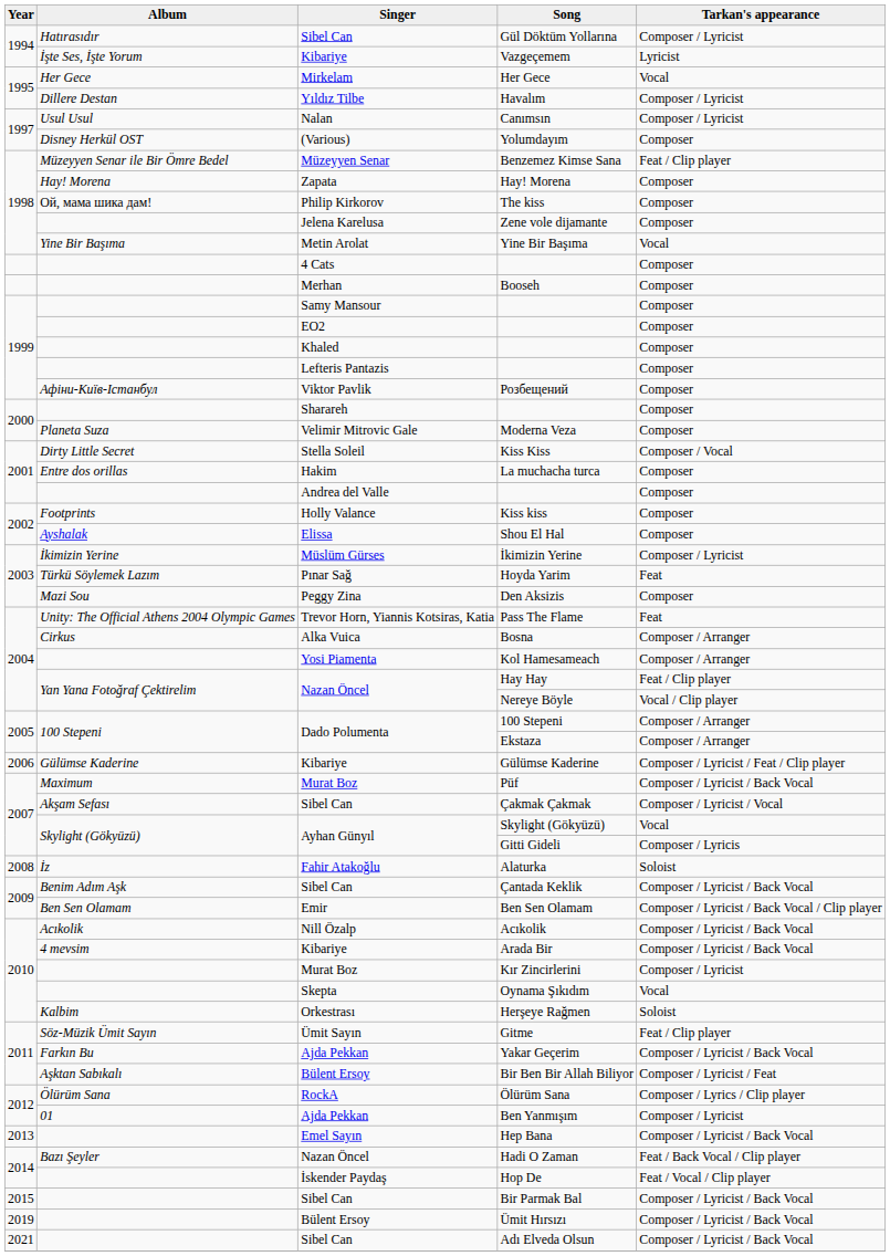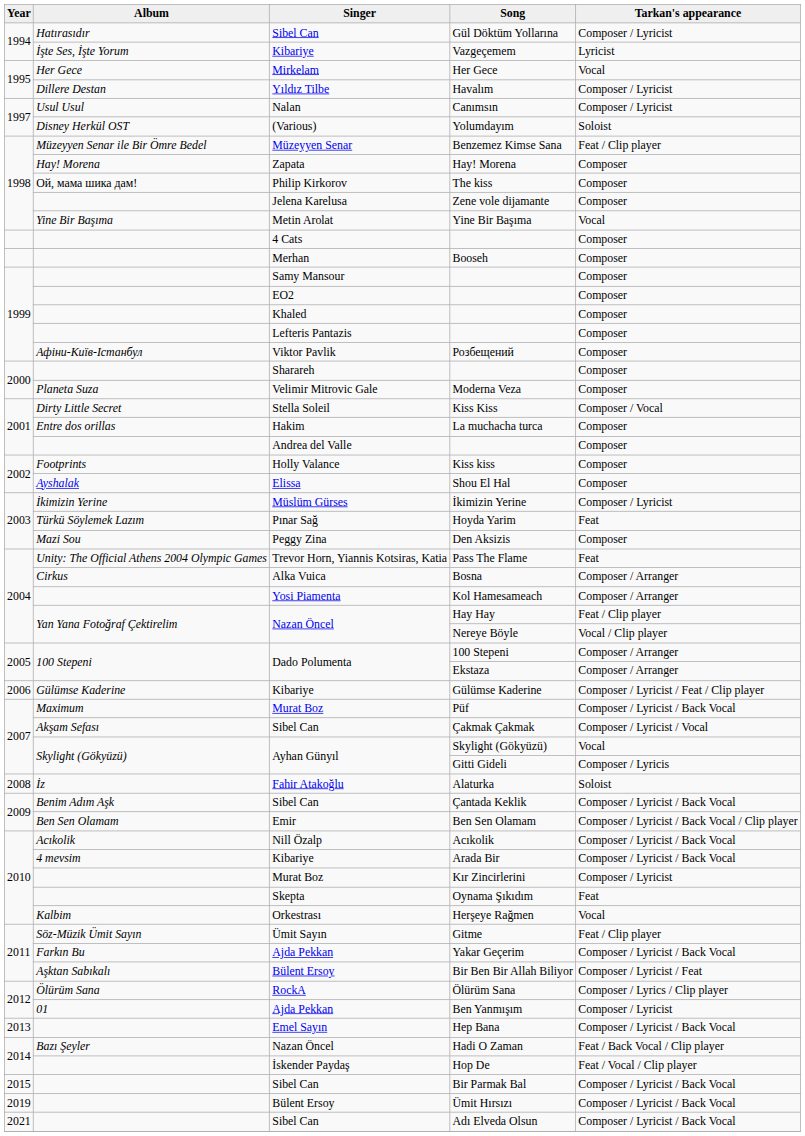 <table class="wikitable">
 <tr>
 <th style="background:#efefef;">Year</th>
 <th style="background:#efefef;">Album</th>
 <th style="background:#efefef;">Singer</th>
 <th style="background:#efefef;">Song</th>
 <th style="background:#efefef;">Tarkan's appearance</th>
 </tr>
 <tr>
 <td style="text-align:left;" rowspan="2">1994</td>
 <td><em>Hatırasıdır</em></td>
 <td><a href='#'>Sibel Can</a></td>
 <td>Gül Döktüm Yollarına</td>
 <td>Composer / Lyricist</td>
 </tr>
 <tr>
 <td><em>İşte Ses, İşte Yorum</em></td>
 <td><a href='#'>Kibariye</a></td>
 <td>Vazgeçemem</td>
 <td>Lyricist</td>
 </tr>
 <tr>
 <td style="text-align:left;" rowspan="2">1995</td>
 <td><em>Her Gece</em></td>
 <td><a href='#'>Mirkelam</a></td>
 <td>Her Gece</td>
 <td>Vocal</td>
 </tr>
 <tr>
 <td><em>Dillere Destan</em></td>
 <td><a href='#'>Yıldız Tilbe</a></td>
 <td>Havalım</td>
 <td>Composer / Lyricist</td>
 </tr>
 <tr>
 <td style="text-align:left;" rowspan="2">1997</td>
 <td><em>Usul Usul</em></td>
 <td>Nalan</td>
 <td>Canımsın</td>
 <td>Composer / Lyricist</td>
 </tr>
 <tr>
 <td><em>Disney Herkül OST</em></td>
 <td>(Various)</td>
 <td>Yolumdayım</td>
-<td>Composer</td>
+<td>Soloist</td>
 </tr>
 <tr>
 <td style="text-align:left;" rowspan="5">1998</td>
 <td><em>Müzeyyen Senar ile Bir Ömre Bedel</em></td>
 <td><a href='#'>Müzeyyen Senar</a></td>
 <td>Benzemez Kimse Sana</td>
 <td>Feat / Clip player</td>
 </tr>
 <tr>
 <td><em>Hay! Morena</em></td>
 <td>Zapata</td>
 <td>Hay! Morena</td>
 <td>Composer</td>
 </tr>
 <tr>
 <td>Ой, мама шика дам!</td>
 <td>Philip Kirkorov</td>
 <td>The kiss</td>
 <td>Composer</td>
 </tr>
 <tr>
 <td></td>
 <td>Jelena Karelusa</td>
 <td>Zene vole dijamante</td>
 <td>Composer</td>
 </tr>
 <tr>
 <td><em>Yine Bir Başıma</em></td>
 <td>Metin Arolat</td>
 <td>Yine Bir Başıma</td>
 <td>Vocal</td>
 </tr>
 <tr>
 <td></td>
 <td></td>
 <td>4 Cats</td>
 <td></td>
 <td>Composer</td>
 </tr>
 <tr>
 <td></td>
 <td></td>
 <td>Merhan</td>
 <td>Booseh</td>
 <td>Composer</td>
 </tr>
 <tr>
 <td style="text-align:left;" rowspan="5">1999</td>
 <td></td>
 <td>Samy Mansour</td>
 <td></td>
 <td>Composer</td>
 </tr>
 <tr>
 <td></td>
 <td>EO2</td>
 <td></td>
 <td>Composer</td>
 </tr>
 <tr>
 <td></td>
 <td>Khaled</td>
 <td></td>
 <td>Composer</td>
 </tr>
 <tr>
 <td></td>
 <td>Lefteris Pantazis</td>
 <td></td>
 <td>Composer</td>
 </tr>
 <tr>
 <td><em>Афіни-Київ-Істанбул</em></td>
 <td>Viktor Pavlik</td>
 <td>Розбещений</td>
 <td>Composer</td>
 </tr>
 <tr>
 <td style="text-align:left;" rowspan="2">2000</td>
 <td></td>
 <td>Sharareh</td>
 <td></td>
 <td>Composer</td>
 </tr>
 <tr>
 <td><em>Planeta Suza</em></td>
 <td>Velimir Mitrovic Gale</td>
 <td>Moderna Veza</td>
 <td>Composer</td>
 </tr>
 <tr>
 <td style="text-align:left;" rowspan="3">2001</td>
 <td><em>Dirty Little Secret</em></td>
 <td>Stella Soleil</td>
 <td>Kiss Kiss</td>
 <td>Composer / Vocal</td>
 </tr>
 <tr>
 <td><em>Entre dos orillas</em></td>
 <td>Hakim</td>
 <td>La muchacha turca</td>
 <td>Composer</td>
 </tr>
 <tr>
 <td></td>
 <td>Andrea del Valle</td>
 <td></td>
 <td>Composer</td>
 </tr>
 <tr>
 <td style="text-align:left;" rowspan="2">2002</td>
 <td><em>Footprints</em></td>
 <td>Holly Valance</td>
 <td>Kiss kiss</td>
 <td>Composer</td>
 </tr>
 <tr>
 <td><em><a href='#'>Ayshalak</a></em></td>
 <td><a href='#'>Elissa</a></td>
 <td>Shou El Hal</td>
 <td>Composer</td>
 </tr>
 <tr>
 <td style="text-align:left;" rowspan="3">2003</td>
 <td><em>İkimizin Yerine</em></td>
 <td><a href='#'>Müslüm Gürses</a></td>
 <td>İkimizin Yerine</td>
 <td>Composer / Lyricist</td>
 </tr>
 <tr>
 <td><em>Türkü Söylemek Lazım</em></td>
 <td>Pınar Sağ</td>
 <td>Hoyda Yarim</td>
 <td>Feat</td>
 </tr>
 <tr>
 <td><em>Mazi Sou</em></td>
 <td>Peggy Zina</td>
 <td>Den Aksizis</td>
 <td>Composer</td>
 </tr>
 <tr>
 <td style="text-align:left;" rowspan="5">2004</td>
 <td><em>Unity: The Official Athens 2004 Olympic Games</em></td>
 <td>Trevor Horn, Yiannis Kotsiras, Katia</td>
 <td>Pass The Flame</td>
 <td>Feat</td>
 </tr>
 <tr>
 <td><em>Cirkus</em></td>
 <td>Alka Vuica</td>
 <td>Bosna</td>
 <td>Composer / Arranger</td>
 </tr>
 <tr>
 <td></td>
 <td><a href='#'>Yosi Piamenta</a></td>
 <td>Kol Hamesameach</td>
 <td>Composer / Arranger</td>
 </tr>
 <tr>
 <td style="text-align:left;" rowspan="2"><em>Yan Yana Fotoğraf Çektirelim</em></td>
 <td style="text-align:left;" rowspan="2"><a href='#'>Nazan Öncel</a></td>
 <td>Hay Hay</td>
 <td>Feat / Clip player</td>
 </tr>
 <tr>
 <td>Nereye Böyle</td>
 <td>Vocal / Clip player</td>
 </tr>
 <tr>
 <td style="text-align:left;" rowspan="2">2005</td>
 <td style="text-align:left;" rowspan="2"><em>100 Stepeni </em></td>
 <td style="text-align:left;" rowspan="2">Dado Polumenta</td>
 <td>100 Stepeni</td>
 <td>Composer / Arranger</td>
 </tr>
 <tr>
 <td>Ekstaza</td>
 <td>Composer / Arranger</td>
 </tr>
 <tr>
 <td>2006</td>
 <td><em>Gülümse Kaderine</em></td>
 <td>Kibariye</td>
 <td>Gülümse Kaderine</td>
 <td>Composer / Lyricist / Feat / Clip player</td>
 </tr>
 <tr>
 <td style="text-align:left;" rowspan="4">2007</td>
 <td><em>Maximum</em></td>
 <td><a href='#'>Murat Boz</a></td>
 <td>Püf</td>
 <td>Composer / Lyricist / Back Vocal</td>
 </tr>
 <tr>
 <td><em>Akşam Sefası</em></td>
 <td>Sibel Can</td>
 <td>Çakmak Çakmak</td>
 <td>Composer / Lyricist / Vocal</td>
 </tr>
 <tr>
 <td style="text-align:left;" rowspan="2"><em>Skylight (Gökyüzü)</em></td>
 <td style="text-align:left;" rowspan="2">Ayhan Günyıl</td>
 <td>Skylight (Gökyüzü)</td>
 <td>Vocal</td>
 </tr>
 <tr>
 <td>Gitti Gideli</td>
 <td>Composer / Lyricis</td>
 </tr>
 <tr>
 <td>2008</td>
 <td><em>İz</em></td>
 <td><a href='#'>Fahir Atakoğlu</a></td>
 <td>Alaturka</td>
 <td>Soloist</td>
 </tr>
 <tr>
 <td style="text-align:left;" rowspan="2">2009</td>
 <td><em>Benim Adım Aşk</em></td>
 <td>Sibel Can</td>
 <td>Çantada Keklik</td>
 <td>Composer / Lyricist / Back Vocal</td>
 </tr>
 <tr>
 <td><em>Ben Sen Olamam</em></td>
 <td>Emir</td>
 <td>Ben Sen Olamam</td>
 <td>Composer / Lyricist / Back Vocal / Clip player</td>
 </tr>
 <tr>
 <td style="text-align:left;" rowspan="5">2010</td>
 <td><em>Acıkolik</em></td>
 <td>Nill Özalp</td>
 <td>Acıkolik</td>
 <td>Composer / Lyricist / Back Vocal</td>
 </tr>
 <tr>
 <td><em>4 mevsim</em></td>
 <td>Kibariye</td>
 <td>Arada Bir</td>
 <td>Composer / Lyricist / Back Vocal</td>
 </tr>
 <tr>
 <td></td>
 <td>Murat Boz</td>
 <td>Kır Zincirlerini</td>
 <td>Composer / Lyricist</td>
 </tr>
 <tr>
 <td></td>
 <td>Skepta</td>
 <td>Oynama Şıkıdım</td>
-<td>Vocal</td>
+<td>Feat</td>
 </tr>
 <tr>
 <td><em>Kalbim</em></td>
 <td> Orkestrası</td>
 <td>Herşeye Rağmen</td>
-<td>Soloist</td>
+<td>Vocal</td>
 </tr>
 <tr>
 <td style="text-align:left;" rowspan="3">2011</td>
 <td><em>Söz-Müzik Ümit Sayın </em></td>
 <td>Ümit Sayın</td>
 <td>Gitme</td>
 <td>Feat / Clip player</td>
 </tr>
 <tr>
 <td><em>Farkın Bu</em></td>
 <td><a href='#'>Ajda Pekkan</a></td>
 <td>Yakar Geçerim</td>
 <td>Composer / Lyricist / Back Vocal</td>
 </tr>
 <tr>
 <td><em>Aşktan Sabıkalı</em></td>
 <td><a href='#'>Bülent Ersoy</a></td>
 <td>Bir Ben Bir Allah Biliyor</td>
 <td>Composer / Lyricist / Feat</td>
 </tr>
 <tr>
 <td style="text-align:left;" rowspan="2">2012</td>
 <td><em>Ölürüm Sana</em></td>
 <td><a href='#'>RockA</a></td>
 <td>Ölürüm Sana</td>
 <td>Composer / Lyrics / Clip player</td>
 </tr>
 <tr>
 <td><em>01</em></td>
 <td><a href='#'>Ajda Pekkan</a></td>
 <td>Ben Yanmışım</td>
 <td>Composer / Lyricist</td>
 </tr>
 <tr>
 <td>2013</td>
 <td></td>
 <td><a href='#'>Emel Sayın</a></td>
 <td>Hep Bana</td>
 <td>Composer / Lyricist / Back Vocal</td>
 </tr>
 <tr>
 <td style="text-align:left;" rowspan="2">2014</td>
 <td><em>Bazı Şeyler</em></td>
 <td>Nazan Öncel</td>
 <td>Hadi O Zaman</td>
 <td>Feat / Back Vocal / Clip player</td>
 </tr>
 <tr>
 <td></td>
 <td>İskender Paydaş</td>
 <td>Hop De</td>
 <td>Feat / Vocal / Clip player</td>
 </tr>
 <tr>
 <td>2015</td>
 <td></td>
 <td>Sibel Can</td>
 <td>Bir Parmak Bal</td>
 <td>Composer / Lyricist / Back Vocal</td>
 </tr>
 <tr>
 <td>2019</td>
 <td></td>
 <td>Bülent Ersoy</td>
 <td>Ümit Hırsızı</td>
 <td>Composer / Lyricist / Back Vocal</td>
 </tr>
 <tr>
 <td>2021</td>
 <td></td>
 <td>Sibel Can</td>
 <td>Adı Elveda Olsun</td>
 <td>Composer / Lyricist / Back Vocal</td>
 </tr>
 <tr>
 </tr>
 </table>
